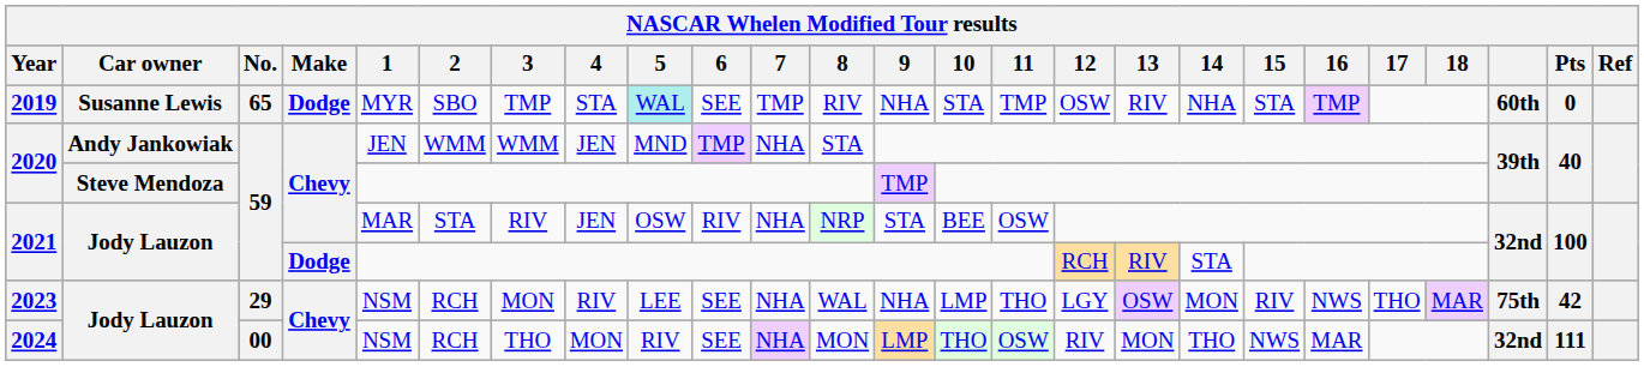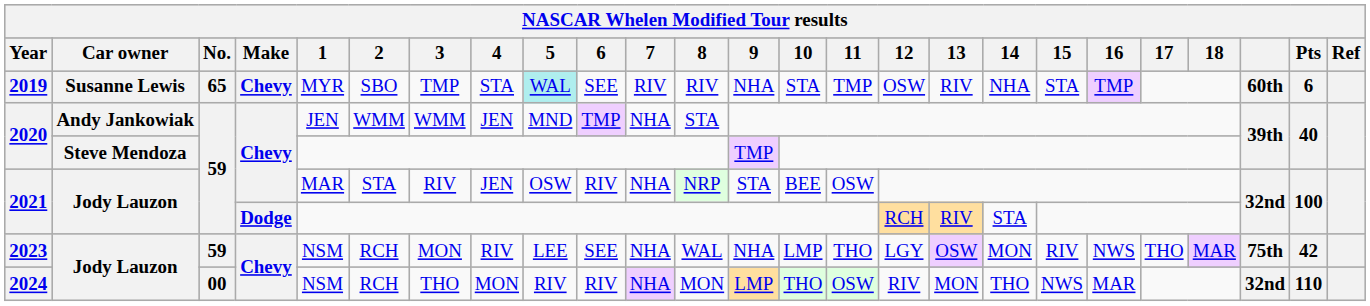 <table class="wikitable" style="text-align:center; font-size:75%">
 <tr>
 <th colspan="36"><a href='#'>NASCAR Whelen Modified Tour</a> results</th>
 </tr>
 <tr>
 <th>Year</th>
 <th>Car owner</th>
 <th>No.</th>
 <th>Make</th>
 <th>1</th>
 <th>2</th>
 <th>3</th>
 <th>4</th>
 <th>5</th>
 <th>6</th>
 <th>7</th>
 <th>8</th>
 <th>9</th>
 <th>10</th>
 <th>11</th>
 <th>12</th>
 <th>13</th>
 <th>14</th>
 <th>15</th>
 <th>16</th>
 <th>17</th>
 <th>18</th>
 <th></th>
 <th>Pts</th>
 <th>Ref</th>
 </tr>
 <tr>
 <th><a href='#'>2019</a></th>
 <th>Susanne Lewis</th>
 <th>65</th>
-<th><a href='#'>Dodge</a></th>
+<th><a href='#'>Chevy</a></th>
 <td><a href='#'>MYR</a></td>
 <td><a href='#'>SBO</a></td>
 <td><a href='#'>TMP</a></td>
 <td><a href='#'>STA</a></td>
 <td style="background: paleturquoise;"><a href='#'>WAL</a></td>
 <td><a href='#'>SEE</a></td>
-<td><a href='#'>TMP</a></td>
+<td><a href='#'>RIV</a></td>
 <td><a href='#'>RIV</a></td>
 <td><a href='#'>NHA</a></td>
 <td><a href='#'>STA</a></td>
 <td><a href='#'>TMP</a></td>
 <td><a href='#'>OSW</a></td>
 <td><a href='#'>RIV</a></td>
 <td><a href='#'>NHA</a></td>
 <td><a href='#'>STA</a></td>
 <td style="background:#EFCFFF;"><a href='#'>TMP</a><br></td>
 <td colspan=2></td>
 <th>60th</th>
-<th>0</th>
+<th>6</th>
 <th></th>
 </tr>
 <tr>
 <th rowspan=2><a href='#'>2020</a></th>
 <th>Andy Jankowiak</th>
 <th rowspan=4>59</th>
 <th rowspan=3><a href='#'>Chevy</a></th>
 <td><a href='#'>JEN</a></td>
 <td><a href='#'>WMM</a></td>
 <td><a href='#'>WMM</a></td>
 <td><a href='#'>JEN</a></td>
 <td><a href='#'>MND</a></td>
 <td style="background:#EFCFFF;"><a href='#'>TMP</a><br></td>
 <td><a href='#'>NHA</a></td>
 <td><a href='#'>STA</a></td>
 <td colspan=10></td>
 <th rowspan=2>39th</th>
 <th rowspan=2>40</th>
 <th rowspan=2></th>
 </tr>
 <tr>
 <th>Steve Mendoza</th>
 <td colspan=8></td>
 <td style="background:#EFCFFF;"><a href='#'>TMP</a><br></td>
 <td colspan=9></td>
 </tr>
 <tr>
 <th rowspan=2><a href='#'>2021</a></th>
 <th rowspan=2>Jody Lauzon</th>
 <td><a href='#'>MAR</a></td>
 <td><a href='#'>STA</a></td>
 <td><a href='#'>RIV</a></td>
 <td><a href='#'>JEN</a></td>
 <td><a href='#'>OSW</a></td>
 <td><a href='#'>RIV</a></td>
 <td><a href='#'>NHA</a></td>
 <td style="background:#DFFFDF;"><a href='#'>NRP</a><br></td>
 <td><a href='#'>STA</a></td>
 <td><a href='#'>BEE</a></td>
 <td><a href='#'>OSW</a></td>
 <td colspan=7></td>
 <th rowspan=2>32nd</th>
 <th rowspan=2>100</th>
 <th rowspan=2></th>
 </tr>
 <tr>
 <th><a href='#'>Dodge</a></th>
 <td colspan=11></td>
 <td style="background:#FFDF9F;"><a href='#'>RCH</a><br></td>
 <td style="background:#FFDF9F;"><a href='#'>RIV</a><br></td>
 <td><a href='#'>STA</a></td>
 <td colspan=4></td>
 </tr>
 <tr>
 <th><a href='#'>2023</a></th>
 <th rowspan=2>Jody Lauzon</th>
-<th>29</th>
+<th>59</th>
 <th rowspan=2><a href='#'>Chevy</a></th>
 <td><a href='#'>NSM</a></td>
 <td><a href='#'>RCH</a></td>
 <td><a href='#'>MON</a></td>
 <td><a href='#'>RIV</a></td>
 <td><a href='#'>LEE</a></td>
 <td><a href='#'>SEE</a></td>
 <td><a href='#'>NHA</a></td>
 <td><a href='#'>WAL</a></td>
 <td><a href='#'>NHA</a></td>
 <td><a href='#'>LMP</a></td>
 <td><a href='#'>THO</a></td>
 <td><a href='#'>LGY</a></td>
 <td style="background:#EFCFFF;"><a href='#'>OSW</a><br></td>
 <td><a href='#'>MON</a></td>
 <td><a href='#'>RIV</a></td>
 <td><a href='#'>NWS</a></td>
 <td><a href='#'>THO</a></td>
 <td style="background:#EFCFFF;"><a href='#'>MAR</a><br></td>
 <th>75th</th>
 <th>42</th>
 <th></th>
 </tr>
 <tr>
 <th><a href='#'>2024</a></th>
 <th>00</th>
 <td><a href='#'>NSM</a></td>
 <td><a href='#'>RCH</a></td>
 <td><a href='#'>THO</a></td>
 <td><a href='#'>MON</a></td>
 <td><a href='#'>RIV</a></td>
-<td><a href='#'>SEE</a></td>
+<td><a href='#'>RIV</a></td>
 <td style="background:#EFCFFF;"><a href='#'>NHA</a><br></td>
 <td><a href='#'>MON</a></td>
 <td style="background:#FFDF9F;"><a href='#'>LMP</a><br></td>
 <td style="background:#DFFFDF;"><a href='#'>THO</a><br></td>
 <td style="background:#DFFFDF;"><a href='#'>OSW</a><br></td>
 <td><a href='#'>RIV</a></td>
 <td><a href='#'>MON</a></td>
 <td><a href='#'>THO</a></td>
 <td><a href='#'>NWS</a></td>
 <td><a href='#'>MAR</a></td>
 <td colspan=2></td>
 <th>32nd</th>
-<th>111</th>
+<th>110</th>
 <th></th>
 </tr>
 </table>
